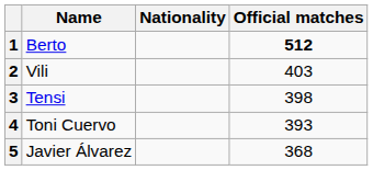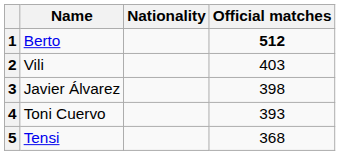 <table class="wikitable" style="text-align:center;">
 <tr>
 <th></th>
 <th>Name</th>
 <th>Nationality</th>
 <th>Official matches</th>
 </tr>
 <tr>
 <th>1</th>
 <td align="left"><a href='#'>Berto</a></td>
 <td></td>
 <td><strong>512</strong></td>
 </tr>
 <tr>
 <th>2</th>
 <td align="left">Vili</td>
 <td></td>
 <td>403</td>
 </tr>
 <tr>
 <th>3</th>
-<td align="left"><a href='#'>Tensi</a></td>
+<td align="left">Javier Álvarez</td>
 <td></td>
 <td>398</td>
 </tr>
 <tr>
 <th>4</th>
 <td align="left">Toni Cuervo</td>
 <td></td>
 <td>393</td>
 </tr>
 <tr>
 <th>5</th>
-<td align="left">Javier Álvarez</td>
+<td align="left"><a href='#'>Tensi</a></td>
 <td></td>
 <td>368</td>
 </tr>
 </table>
